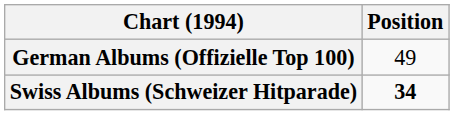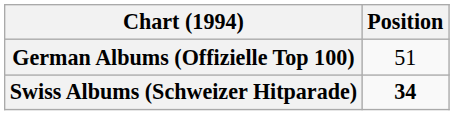 <table class="wikitable sortable plainrowheaders" style="text-align:center">
 <tr>
 <th scope="col">Chart (1994)</th>
 <th scope="col">Position</th>
 </tr>
 <tr>
 <th scope="row">German Albums (Offizielle Top 100)</th>
-<td>49</td>
+<td>51</td>
 </tr>
 <tr>
 <th scope="row">Swiss Albums (Schweizer Hitparade)</th>
 <td><strong>34</strong></td>
 </tr>
 </table>
